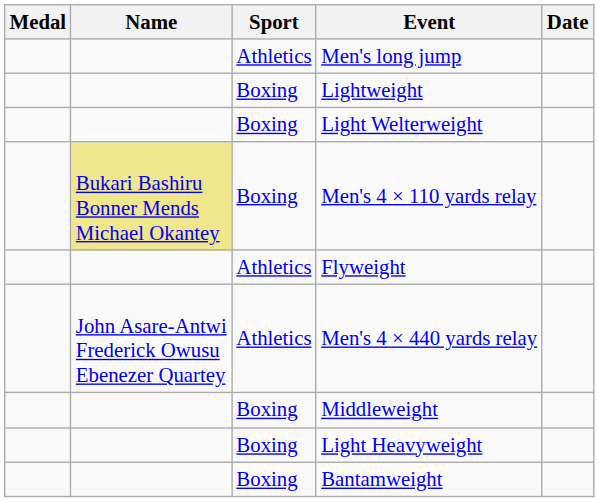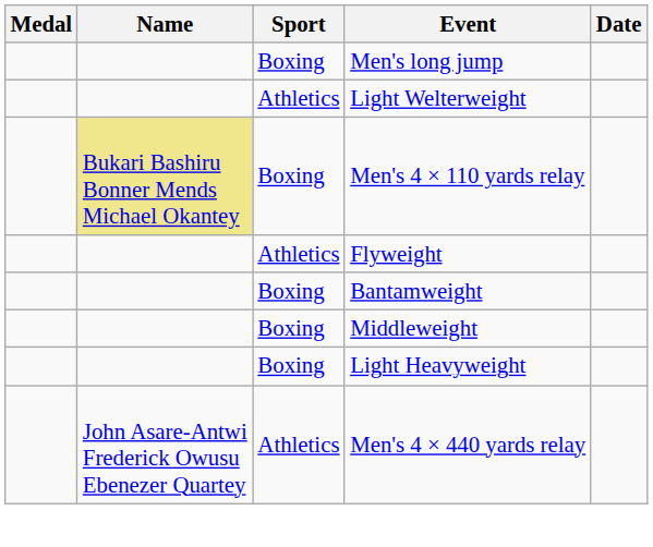 <table class="wikitable sortable" style="font-size: 95%;">
 <tr>
 <th>Medal</th>
 <th>Name</th>
 <th>Sport</th>
 <th>Event</th>
 <th>Date</th>
 </tr>
 <tr>
 <td></td>
 <td></td>
-<td><a href='#'>Athletics</a></td>
+<td><a href='#'>Boxing</a></td>
 <td><a href='#'>Men's long jump</a></td>
 <td></td>
 </tr>
 <tr>
 <td></td>
 <td></td>
-<td><a href='#'>Boxing</a></td>
-<td><a href='#'>Lightweight</a></td>
-<td></td>
-</tr>
-<tr>
-<td></td>
-<td></td>
-<td><a href='#'>Boxing</a></td>
+<td><a href='#'>Athletics</a></td>
 <td><a href='#'>Light Welterweight</a></td>
 <td></td>
 </tr>
 <tr>
 <td></td>
 <td style="background: khaki;"><br><a href='#'>Bukari Bashiru</a><br><a href='#'>Bonner Mends</a><br><a href='#'>Michael Okantey</a></td>
 <td><a href='#'>Boxing</a></td>
 <td><a href='#'>Men's 4 × 110 yards relay</a></td>
 <td></td>
 </tr>
 <tr>
 <td></td>
 <td></td>
 <td><a href='#'>Athletics</a></td>
 <td><a href='#'>Flyweight</a></td>
 <td></td>
 </tr>
 <tr>
 <td></td>
-<td><br><a href='#'>John Asare-Antwi</a><br><a href='#'>Frederick Owusu</a><br><a href='#'>Ebenezer Quartey</a></td>
-<td><a href='#'>Athletics</a></td>
-<td><a href='#'>Men's 4 × 440 yards relay</a></td>
+<td></td>
+<td><a href='#'>Boxing</a></td>
+<td><a href='#'>Bantamweight</a></td>
 <td></td>
 </tr>
 <tr>
 <td></td>
 <td></td>
 <td><a href='#'>Boxing</a></td>
 <td><a href='#'>Middleweight</a></td>
 <td></td>
 </tr>
 <tr>
 <td></td>
 <td></td>
 <td><a href='#'>Boxing</a></td>
 <td><a href='#'>Light Heavyweight</a></td>
 <td></td>
 </tr>
 <tr>
 <td></td>
-<td></td>
-<td><a href='#'>Boxing</a></td>
-<td><a href='#'>Bantamweight</a></td>
+<td><br><a href='#'>John Asare-Antwi</a><br><a href='#'>Frederick Owusu</a><br><a href='#'>Ebenezer Quartey</a></td>
+<td><a href='#'>Athletics</a></td>
+<td><a href='#'>Men's 4 × 440 yards relay</a></td>
 <td></td>
 </tr>
 </table>
